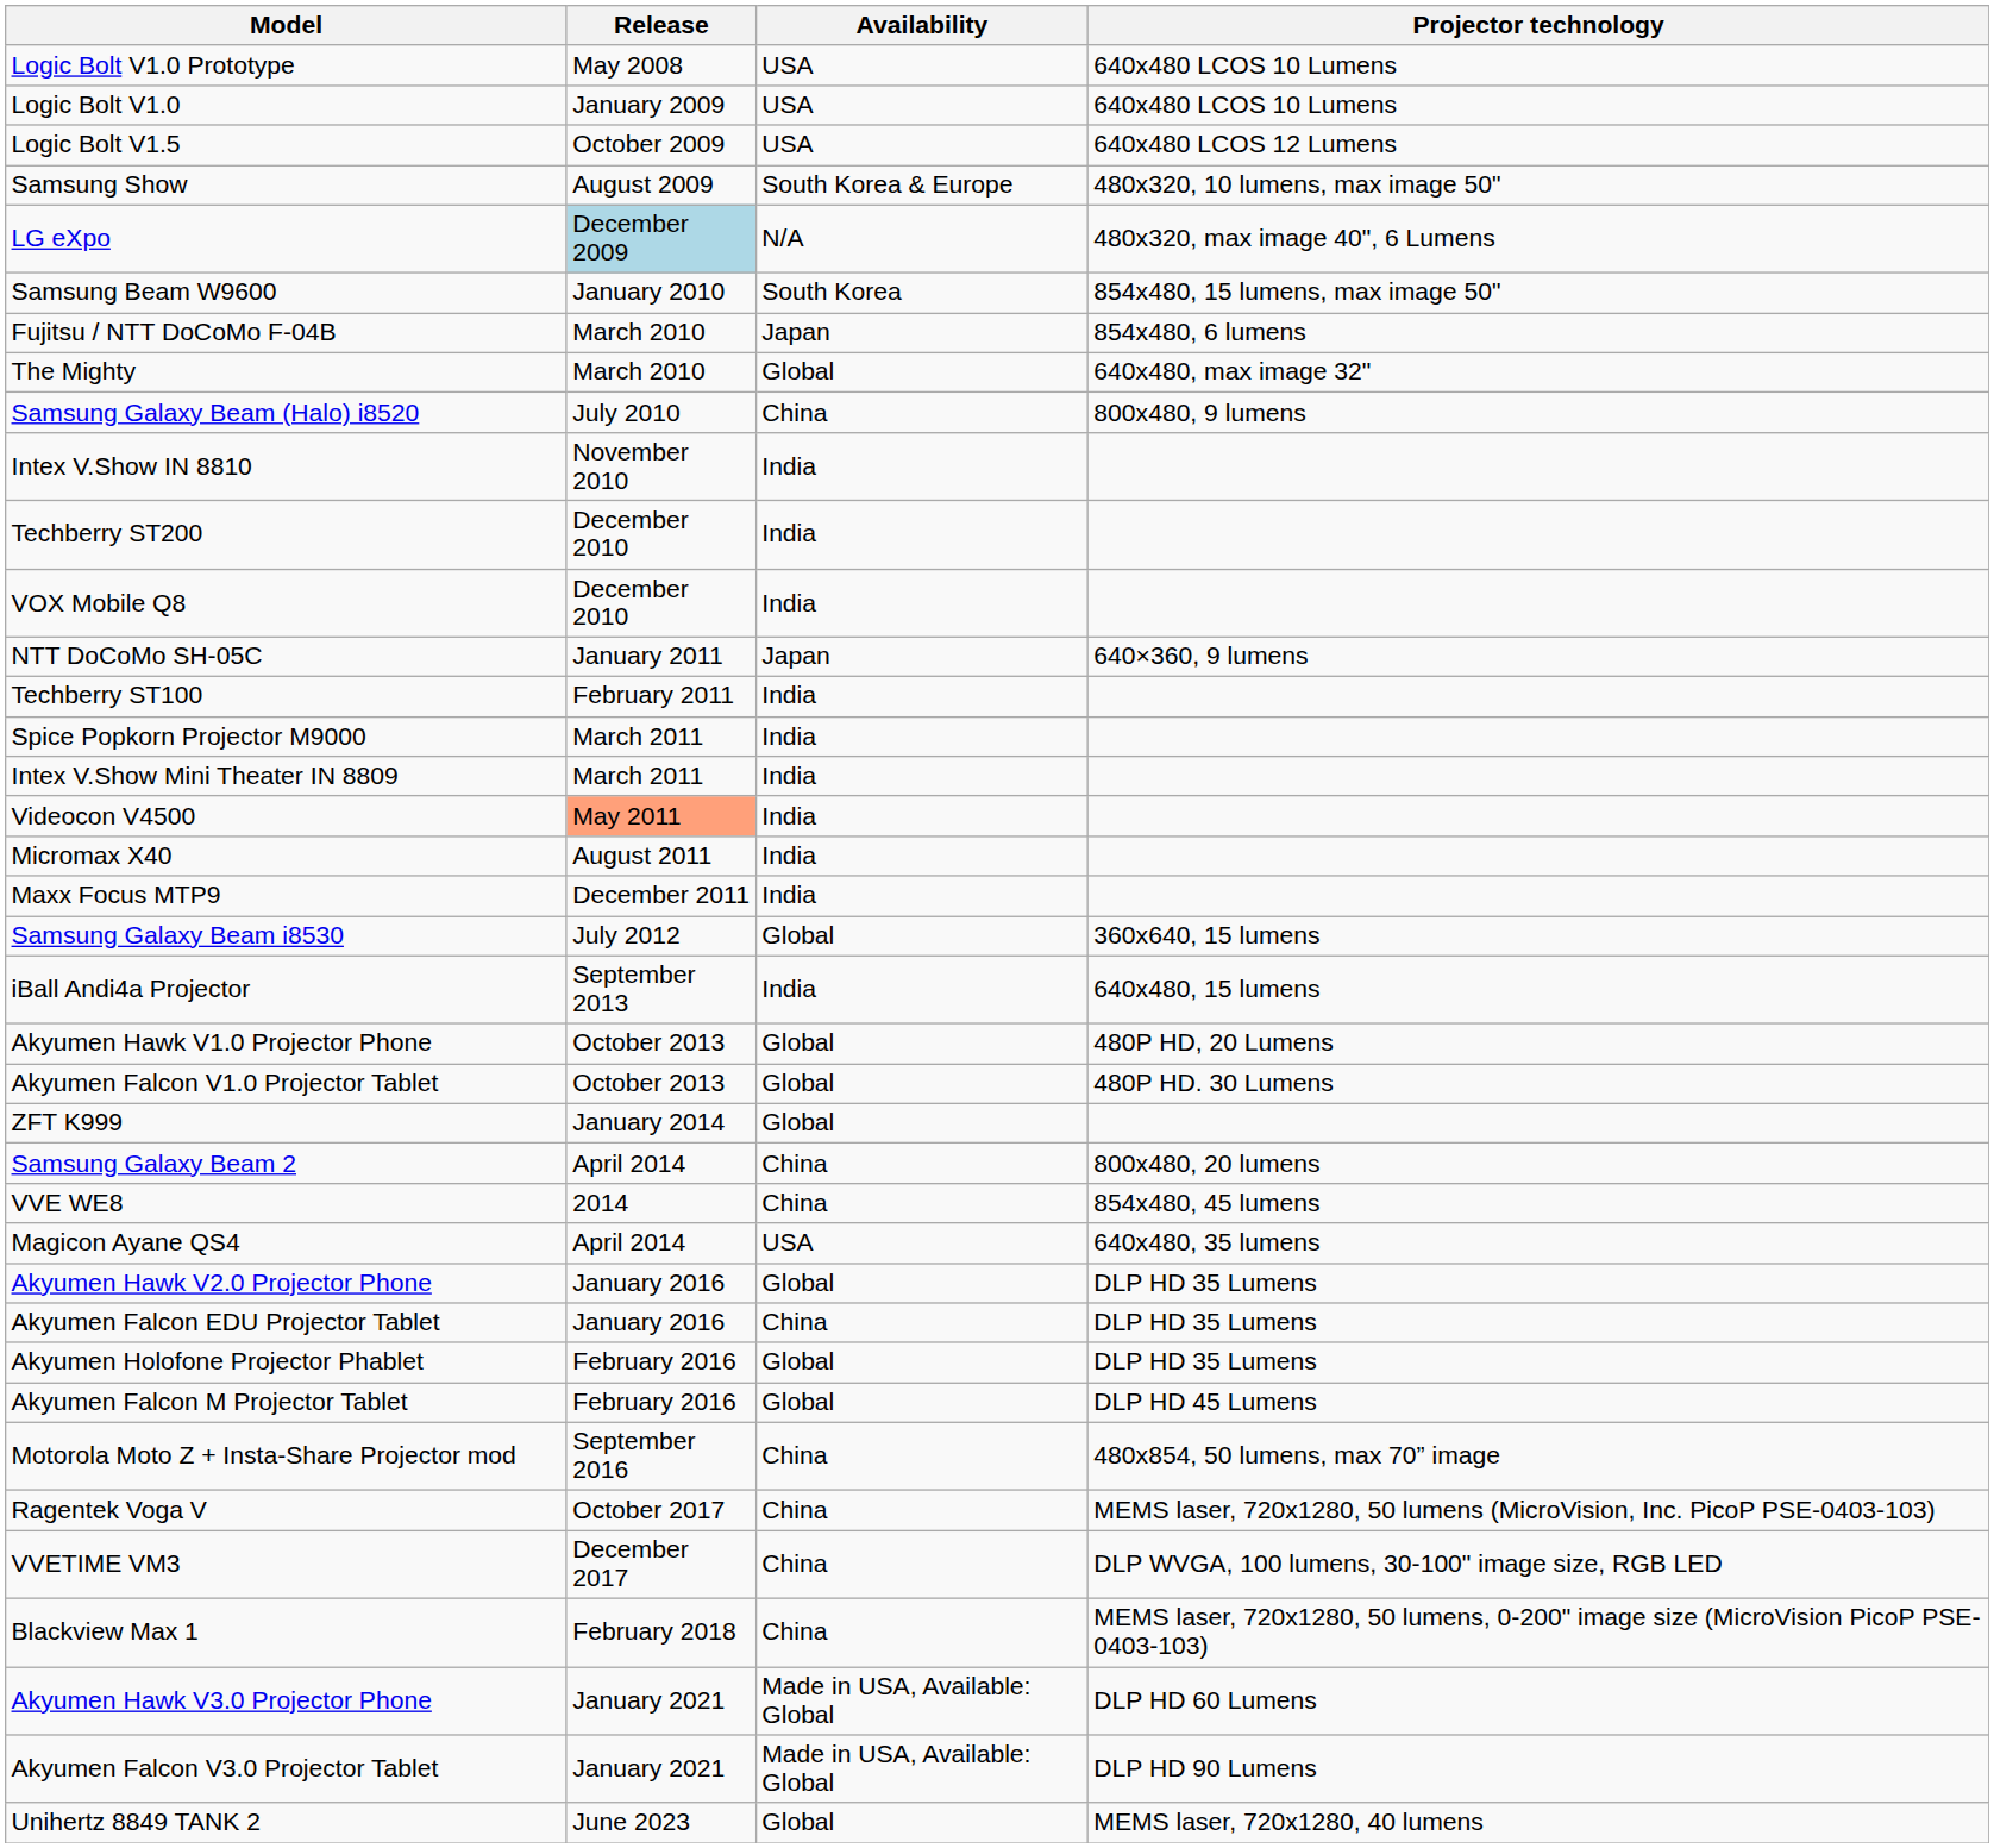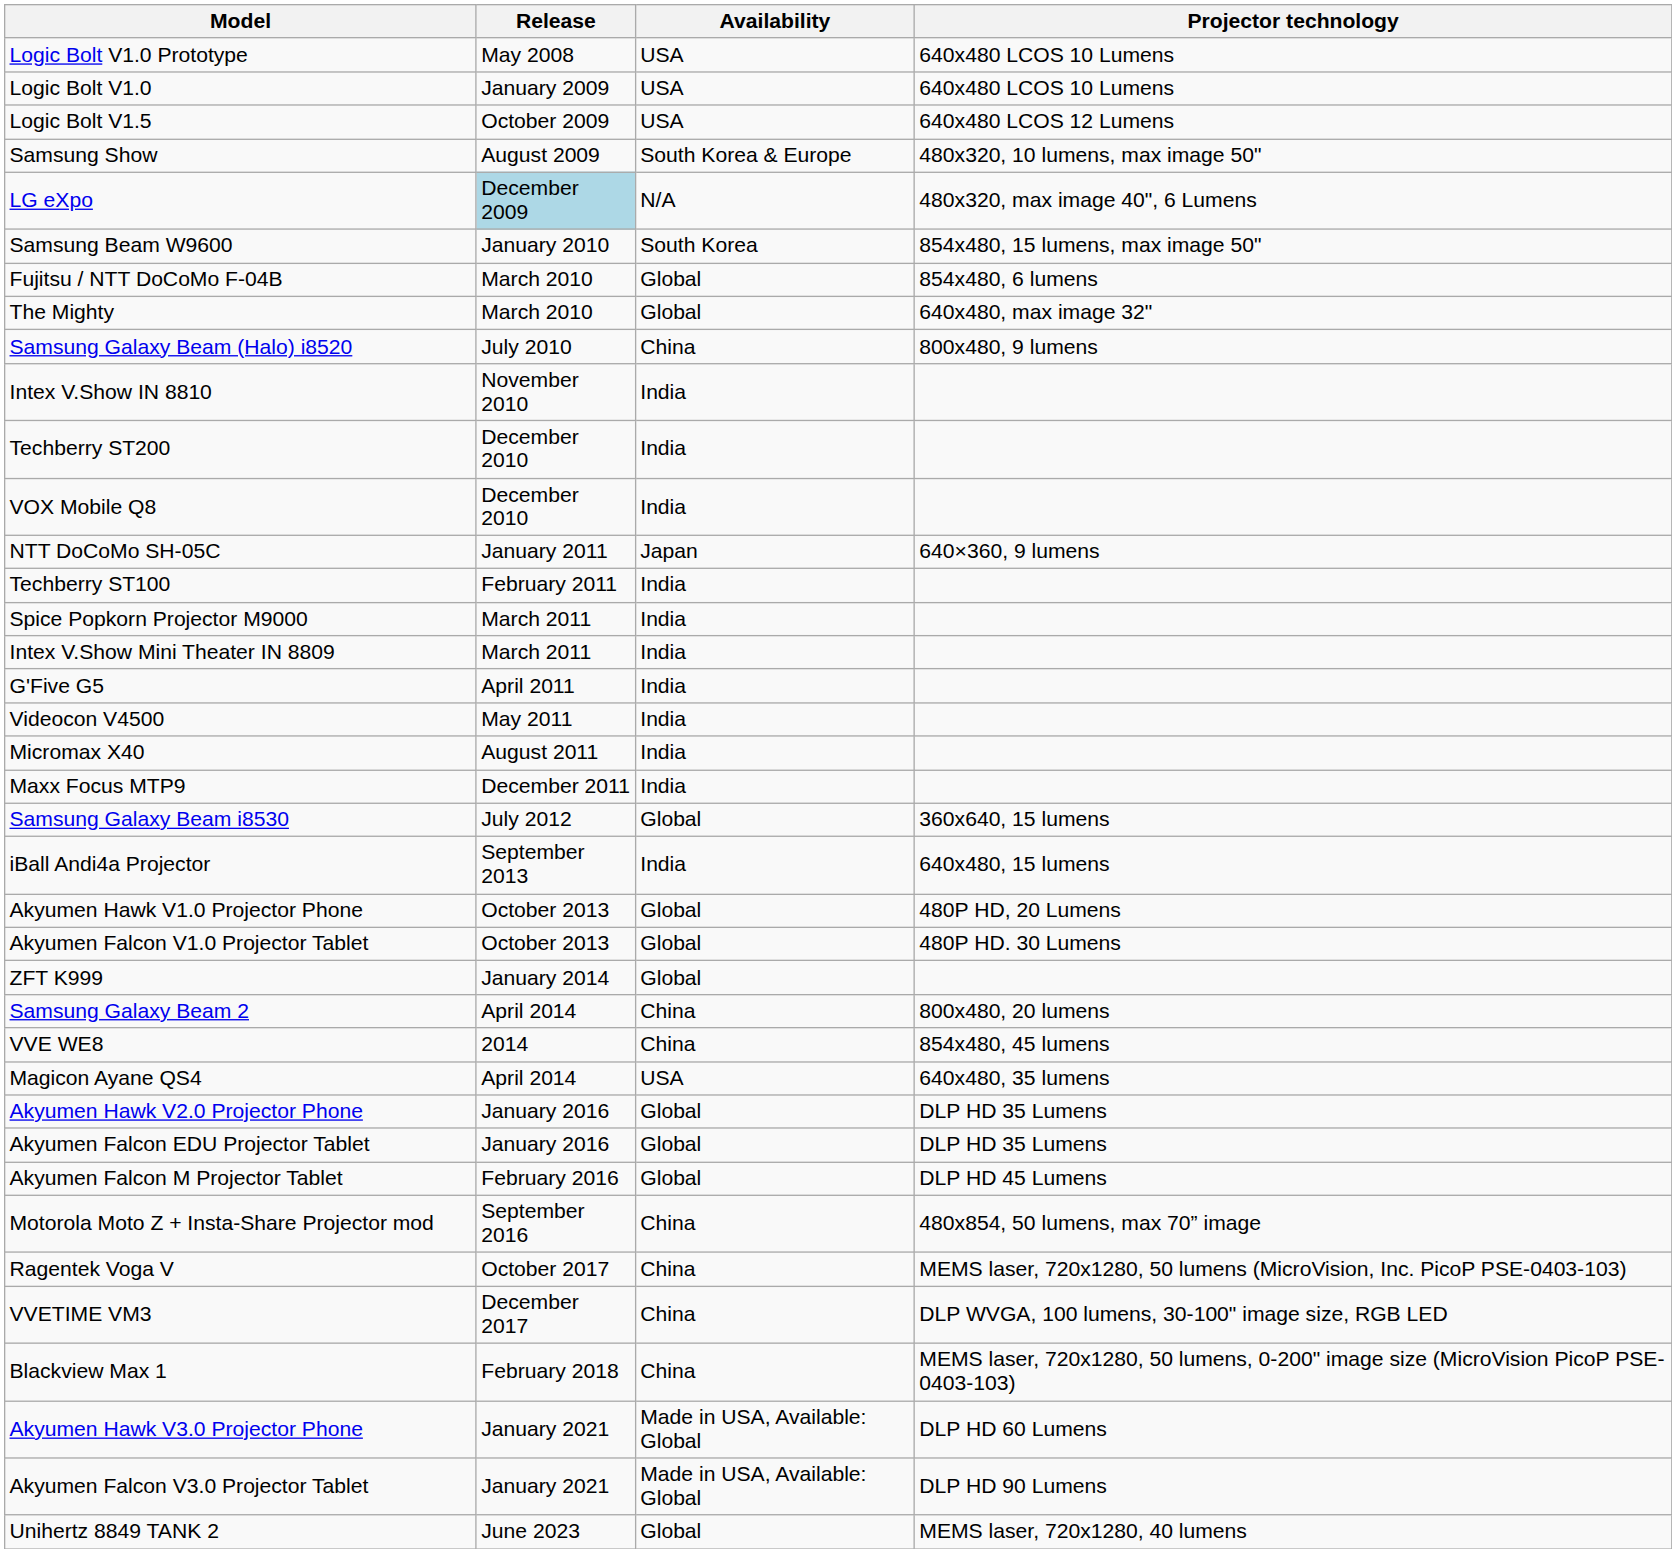 <table class="wikitable sortable" width="100%">
 <tr>
 <th style="width: 350px">Model</th>
 <th>Release</th>
 <th>Availability</th>
 <th>Projector technology</th>
 </tr>
 <tr>
 <td><a href='#'>Logic Bolt</a> V1.0 Prototype </td>
 <td>May 2008</td>
 <td>USA</td>
 <td>640x480 LCOS 10 Lumens</td>
 </tr>
 <tr>
 <td>Logic Bolt V1.0 </td>
 <td>January 2009</td>
 <td>USA</td>
 <td>640x480 LCOS 10 Lumens</td>
 </tr>
 <tr>
 <td>Logic Bolt V1.5</td>
 <td>October 2009</td>
 <td>USA</td>
 <td>640x480 LCOS 12 Lumens</td>
 </tr>
 <tr>
 <td>Samsung Show</td>
 <td>August 2009</td>
 <td>South Korea & Europe</td>
 <td>480x320, 10 lumens, max image 50"</td>
 </tr>
 <tr>
 <td><a href='#'>LG eXpo</a></td>
 <td style="background: lightblue;">December 2009</td>
 <td>N/A</td>
 <td>480x320, max image 40", 6 Lumens</td>
 </tr>
 <tr>
 <td>Samsung Beam W9600</td>
 <td>January 2010</td>
 <td>South Korea</td>
 <td>854x480, 15 lumens, max image 50"</td>
 </tr>
 <tr>
 <td>Fujitsu / NTT DoCoMo F-04B</td>
 <td>March 2010</td>
-<td>Japan</td>
+<td>Global</td>
 <td>854x480, 6 lumens</td>
 </tr>
 <tr>
 <td>The Mighty</td>
 <td>March 2010</td>
 <td>Global</td>
 <td>640x480, max image 32"</td>
 </tr>
 <tr>
 <td><a href='#'>Samsung Galaxy Beam (Halo) i8520</a></td>
 <td>July 2010</td>
 <td>China</td>
 <td>800x480, 9 lumens</td>
 </tr>
 <tr>
 <td>Intex V.Show IN 8810</td>
 <td>November 2010</td>
 <td>India</td>
 <td></td>
 </tr>
 <tr>
 <td>Techberry ST200</td>
 <td>December 2010</td>
 <td>India</td>
 <td></td>
 </tr>
 <tr>
 <td>VOX Mobile Q8</td>
 <td>December 2010</td>
 <td>India</td>
 <td></td>
 </tr>
 <tr>
 <td>NTT DoCoMo SH-05C</td>
 <td>January 2011</td>
 <td>Japan</td>
 <td>640×360, 9 lumens</td>
 </tr>
 <tr>
 <td>Techberry ST100</td>
 <td>February 2011</td>
 <td>India</td>
 <td></td>
 </tr>
 <tr>
 <td>Spice Popkorn Projector M9000</td>
 <td>March 2011</td>
 <td>India</td>
 <td></td>
 </tr>
 <tr>
 <td>Intex V.Show Mini Theater IN 8809</td>
 <td>March 2011</td>
 <td>India</td>
 <td></td>
 </tr>
 <tr>
+<td>G'Five G5</td>
+<td>April 2011</td>
+<td>India</td>
+<td></td>
+</tr>
+<tr>
 <td>Videocon V4500</td>
-<td style="background: lightsalmon;">May 2011</td>
+<td>May 2011</td>
 <td>India</td>
 <td></td>
 </tr>
 <tr>
 <td>Micromax X40</td>
 <td>August 2011</td>
 <td>India</td>
 <td></td>
 </tr>
 <tr>
 <td>Maxx Focus MTP9</td>
 <td>December 2011</td>
 <td>India</td>
 <td></td>
 </tr>
 <tr>
 <td><a href='#'>Samsung Galaxy Beam i8530</a></td>
 <td>July 2012</td>
 <td>Global</td>
 <td>360x640, 15 lumens</td>
 </tr>
 <tr>
 <td>iBall Andi4a Projector</td>
 <td>September 2013</td>
 <td>India</td>
 <td>640x480, 15 lumens</td>
 </tr>
 <tr>
 <td>Akyumen Hawk V1.0 Projector Phone</td>
 <td>October 2013</td>
 <td>Global</td>
 <td>480P HD, 20 Lumens</td>
 </tr>
 <tr>
 <td>Akyumen Falcon V1.0 Projector Tablet</td>
 <td>October 2013</td>
 <td>Global</td>
 <td>480P HD. 30 Lumens</td>
 </tr>
 <tr>
 <td>ZFT K999</td>
 <td>January 2014</td>
 <td>Global</td>
 <td></td>
 </tr>
 <tr>
 <td><a href='#'>Samsung Galaxy Beam 2</a></td>
 <td>April 2014</td>
 <td>China</td>
 <td>800x480, 20 lumens</td>
 </tr>
 <tr>
 <td>VVE WE8 </td>
 <td>2014</td>
 <td>China</td>
 <td>854x480, 45 lumens</td>
 </tr>
 <tr>
 <td>Magicon Ayane QS4</td>
 <td>April 2014</td>
 <td>USA</td>
 <td>640x480, 35 lumens</td>
 </tr>
 <tr>
 <td><a href='#'>Akyumen Hawk V2.0 Projector Phone</a></td>
 <td>January 2016</td>
 <td>Global</td>
 <td>DLP HD 35 Lumens</td>
 </tr>
 <tr>
 <td>Akyumen Falcon EDU Projector Tablet </td>
 <td>January 2016</td>
-<td>China</td>
-<td>DLP HD 35 Lumens</td>
-</tr>
-<tr>
-<td>Akyumen Holofone Projector Phablet </td>
-<td>February 2016</td>
 <td>Global</td>
 <td>DLP HD 35 Lumens</td>
 </tr>
 <tr>
 <td>Akyumen Falcon M Projector Tablet </td>
 <td>February 2016</td>
 <td>Global</td>
 <td>DLP HD 45 Lumens</td>
 </tr>
 <tr>
 <td>Motorola Moto Z + Insta-Share Projector mod </td>
 <td>September 2016</td>
 <td>China</td>
 <td>480x854, 50 lumens, max 70” image</td>
 </tr>
 <tr>
 <td>Ragentek Voga V </td>
 <td>October 2017</td>
 <td>China</td>
 <td>MEMS laser, 720x1280, 50 lumens (MicroVision, Inc. PicoP PSE-0403-103)</td>
 </tr>
 <tr>
 <td>VVETIME VM3 </td>
 <td>December 2017</td>
 <td>China</td>
 <td>DLP WVGA, 100 lumens, 30-100" image size, RGB LED</td>
 </tr>
 <tr>
 <td>Blackview Max 1 </td>
 <td>February 2018</td>
 <td>China</td>
 <td>MEMS laser, 720x1280, 50 lumens, 0-200" image size (MicroVision PicoP PSE-0403-103)</td>
 </tr>
 <tr>
 <td><a href='#'>Akyumen Hawk V3.0 Projector Phone</a></td>
 <td>January 2021</td>
 <td>Made in USA, Available: Global</td>
 <td>DLP HD 60 Lumens</td>
 </tr>
 <tr>
 <td>Akyumen Falcon V3.0 Projector Tablet </td>
 <td>January 2021</td>
 <td>Made in USA, Available: Global</td>
 <td>DLP HD 90 Lumens</td>
 </tr>
 <tr>
 <td>Unihertz 8849 TANK 2</td>
 <td>June 2023</td>
 <td>Global</td>
 <td>MEMS laser, 720x1280, 40 lumens</td>
 </tr>
 </table>
